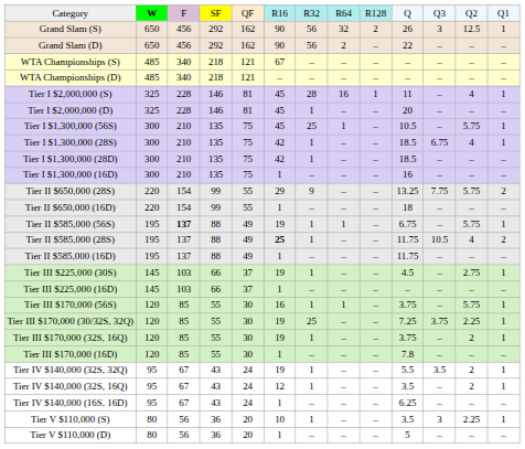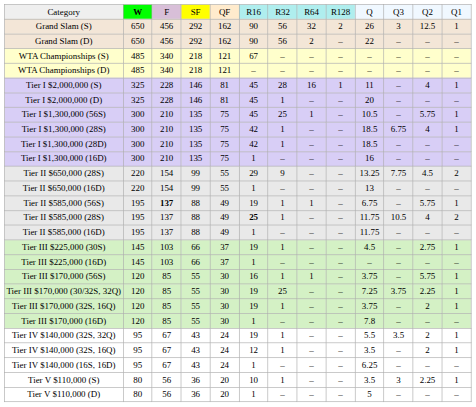 <table class="wikitable" style="font-size:90%">
 <tr align=center>
 <td bgcolor=#efefef>Category</td>
 <td width=40 bgcolor=lime><strong>W</strong></td>
 <td width=40 bgcolor=#D8BFD8>F</td>
 <td width=40 bgcolor=#FFFF00>SF</td>
 <td width=40 bgcolor=#ffebcd>QF</td>
 <td width=40 bgcolor=#afeeee>R16</td>
 <td width=40 bgcolor=#afeeee>R32</td>
 <td width=40 bgcolor=#afeeee>R64</td>
 <td width=40 bgcolor=#afeeee>R128</td>
 <td width=40 bgcolor=#F0F8FF>Q</td>
 <td width=40 bgcolor=#F0F8FF>Q3</td>
 <td width=40 bgcolor=#F0F8FF>Q2</td>
 <td width=40 bgcolor=#F0F8FF>Q1</td>
 </tr>
 <tr align=center bgcolor=#F3E6D7>
 <td>Grand Slam (S)</td>
 <td>650</td>
 <td>456</td>
 <td>292</td>
 <td>162</td>
 <td>90</td>
 <td>56</td>
 <td>32</td>
 <td>2</td>
 <td>26</td>
 <td>3</td>
 <td>12.5</td>
 <td>1</td>
 </tr>
 <tr align=center bgcolor=#F3E6D7>
 <td>Grand Slam (D)</td>
 <td>650</td>
 <td>456</td>
 <td>292</td>
 <td>162</td>
 <td>90</td>
 <td>56</td>
 <td>2</td>
 <td>–</td>
 <td>22</td>
 <td>–</td>
 <td>–</td>
 <td>–</td>
 </tr>
 <tr align=center bgcolor=#ffffcc>
 <td>WTA Championships (S)</td>
 <td>485</td>
 <td>340</td>
 <td>218</td>
 <td>121</td>
 <td>67</td>
 <td>–</td>
 <td>–</td>
 <td>–</td>
 <td>–</td>
 <td>–</td>
 <td>–</td>
 <td>–</td>
 </tr>
 <tr align=center bgcolor=#ffffcc>
 <td>WTA Championships (D)</td>
 <td>485</td>
 <td>340</td>
 <td>218</td>
 <td>121</td>
 <td>–</td>
 <td>–</td>
 <td>–</td>
 <td>–</td>
 <td>–</td>
 <td>–</td>
 <td>–</td>
 <td>–</td>
 </tr>
 <tr align=center bgcolor=#D8CEF6>
 <td>Tier I $2,000,000 (S)</td>
 <td>325</td>
 <td>228</td>
 <td>146</td>
 <td>81</td>
 <td>45</td>
 <td>28</td>
 <td>16</td>
 <td>1</td>
 <td>11</td>
 <td>–</td>
 <td>4</td>
 <td>1</td>
 </tr>
 <tr align=center bgcolor=#D8CEF6>
 <td>Tier I $2,000,000 (D)</td>
 <td>325</td>
 <td>228</td>
 <td>146</td>
 <td>81</td>
 <td>45</td>
 <td>1</td>
 <td>–</td>
 <td>–</td>
 <td>20</td>
 <td>–</td>
 <td>–</td>
 <td>–</td>
 </tr>
 <tr align=center bgcolor=#D8CEF6>
 <td>Tier I $1,300,000 (56S)</td>
 <td>300</td>
 <td>210</td>
 <td>135</td>
 <td>75</td>
 <td>45</td>
 <td>25</td>
 <td>1</td>
 <td>–</td>
 <td>10.5</td>
 <td>–</td>
 <td>5.75</td>
 <td>1</td>
 </tr>
 <tr align=center bgcolor=#D8CEF6>
 <td>Tier I $1,300,000 (28S)</td>
 <td>300</td>
 <td>210</td>
 <td>135</td>
 <td>75</td>
 <td>42</td>
 <td>1</td>
 <td>–</td>
 <td>–</td>
 <td>18.5</td>
 <td>6.75</td>
 <td>4</td>
 <td>1</td>
 </tr>
 <tr align=center bgcolor=#D8CEF6>
 <td>Tier I $1,300,000 (28D)</td>
 <td>300</td>
 <td>210</td>
 <td>135</td>
 <td>75</td>
 <td>42</td>
 <td>1</td>
 <td>–</td>
 <td>–</td>
 <td>18.5</td>
 <td>–</td>
 <td>–</td>
 <td>–</td>
 </tr>
 <tr align=center bgcolor=#D8CEF6>
 <td>Tier I $1,300,000 (16D)</td>
 <td>300</td>
 <td>210</td>
 <td>135</td>
 <td>75</td>
 <td>1</td>
 <td>–</td>
 <td>–</td>
 <td>–</td>
 <td>16</td>
 <td>–</td>
 <td>–</td>
 <td>–</td>
 </tr>
 <tr align=center bgcolor=#E9E9E9>
 <td>Tier II $650,000 (28S)</td>
 <td>220</td>
 <td>154</td>
 <td>99</td>
 <td>55</td>
 <td>29</td>
 <td>9</td>
 <td>–</td>
 <td>–</td>
 <td>13.25</td>
 <td>7.75</td>
-<td>5.75</td>
+<td>4.5</td>
 <td>2</td>
 </tr>
 <tr align=center bgcolor=#E9E9E9>
 <td>Tier II $650,000 (16D)</td>
 <td>220</td>
 <td>154</td>
 <td>99</td>
 <td>55</td>
 <td>1</td>
 <td>–</td>
 <td>–</td>
 <td>–</td>
-<td>18</td>
+<td>13</td>
 <td>–</td>
 <td>–</td>
 <td>–</td>
 </tr>
 <tr align=center bgcolor=#E9E9E9>
 <td>Tier II $585,000 (56S)</td>
 <td>195</td>
 <td><strong>137</strong></td>
 <td>88</td>
 <td>49</td>
 <td>19</td>
 <td>1</td>
 <td>1</td>
 <td>–</td>
 <td>6.75</td>
 <td>–</td>
 <td>5.75</td>
 <td>1</td>
 </tr>
 <tr align=center bgcolor=#E9E9E9>
 <td>Tier II $585,000 (28S)</td>
 <td>195</td>
 <td>137</td>
 <td>88</td>
 <td>49</td>
 <td><strong>25</strong></td>
 <td>1</td>
 <td>–</td>
 <td>–</td>
 <td>11.75</td>
 <td>10.5</td>
 <td>4</td>
 <td>2</td>
 </tr>
 <tr align=center bgcolor=#E9E9E9>
 <td>Tier II $585,000 (16D)</td>
 <td>195</td>
 <td>137</td>
 <td>88</td>
 <td>49</td>
 <td>1</td>
 <td>–</td>
 <td>–</td>
 <td>–</td>
 <td>11.75</td>
 <td>–</td>
 <td>–</td>
 <td>–</td>
 </tr>
 <tr align=center bgcolor=#D4F1C5>
 <td>Tier III $225,000 (30S)</td>
 <td>145</td>
 <td>103</td>
 <td>66</td>
 <td>37</td>
 <td>19</td>
 <td>1</td>
 <td>–</td>
 <td>–</td>
 <td>4.5</td>
 <td>–</td>
 <td>2.75</td>
 <td>1</td>
 </tr>
 <tr align=center bgcolor=#D4F1C5>
 <td>Tier III $225,000 (16D)</td>
 <td>145</td>
 <td>103</td>
 <td>66</td>
 <td>37</td>
 <td>1</td>
 <td>–</td>
 <td>–</td>
 <td>–</td>
 <td>–</td>
 <td>–</td>
 <td>–</td>
 <td>–</td>
 </tr>
 <tr align=center bgcolor=#D4F1C5>
 <td>Tier III $170,000 (56S)</td>
 <td>120</td>
 <td>85</td>
 <td>55</td>
 <td>30</td>
 <td>16</td>
 <td>1</td>
 <td>1</td>
 <td>–</td>
 <td>3.75</td>
 <td>–</td>
 <td>5.75</td>
 <td>1</td>
 </tr>
 <tr align=center bgcolor=#D4F1C5>
 <td>Tier III $170,000 (30/32S, 32Q)</td>
 <td>120</td>
 <td>85</td>
 <td>55</td>
 <td>30</td>
 <td>19</td>
 <td>25</td>
 <td>–</td>
 <td>–</td>
 <td>7.25</td>
 <td>3.75</td>
 <td>2.25</td>
 <td>1</td>
 </tr>
 <tr align=center bgcolor=#D4F1C5>
 <td>Tier III $170,000 (32S, 16Q)</td>
 <td>120</td>
 <td>85</td>
 <td>55</td>
 <td>30</td>
 <td>19</td>
 <td>1</td>
 <td>–</td>
 <td>–</td>
 <td>3.75</td>
 <td>–</td>
 <td>2</td>
 <td>1</td>
 </tr>
 <tr align=center bgcolor=#D4F1C5>
 <td>Tier III $170,000 (16D)</td>
 <td>120</td>
 <td>85</td>
 <td>55</td>
 <td>30</td>
 <td>1</td>
 <td>–</td>
 <td>–</td>
 <td>–</td>
 <td>7.8</td>
 <td>–</td>
 <td>–</td>
 <td>–</td>
 </tr>
 <tr align=center bgcolor=#ffffff>
 <td>Tier IV $140,000 (32S, 32Q)</td>
 <td>95</td>
 <td>67</td>
 <td>43</td>
 <td>24</td>
 <td>19</td>
 <td>1</td>
 <td>–</td>
 <td>–</td>
 <td>5.5</td>
 <td>3.5</td>
 <td>2</td>
 <td>1</td>
 </tr>
 <tr align=center bgcolor=#ffffff>
 <td>Tier IV $140,000 (32S, 16Q)</td>
 <td>95</td>
 <td>67</td>
 <td>43</td>
 <td>24</td>
 <td>12</td>
 <td>1</td>
 <td>–</td>
 <td>–</td>
 <td>3.5</td>
 <td>–</td>
 <td>2</td>
 <td>1</td>
 </tr>
 <tr align=center bgcolor=#ffffff>
 <td>Tier IV $140,000 (16S, 16D)</td>
 <td>95</td>
 <td>67</td>
 <td>43</td>
 <td>24</td>
 <td>1</td>
 <td>–</td>
 <td>–</td>
 <td>–</td>
 <td>6.25</td>
 <td>–</td>
 <td>–</td>
 <td>–</td>
 </tr>
 <tr align=center bgcolor=#ffffff>
 <td>Tier V $110,000 (S)</td>
 <td>80</td>
 <td>56</td>
 <td>36</td>
 <td>20</td>
 <td>10</td>
 <td>1</td>
 <td>–</td>
 <td>–</td>
 <td>3.5</td>
 <td>3</td>
 <td>2.25</td>
 <td>1</td>
 </tr>
 <tr align=center bgcolor=#ffffff>
 <td>Tier V $110,000 (D)</td>
 <td>80</td>
 <td>56</td>
 <td>36</td>
 <td>20</td>
 <td>1</td>
 <td>–</td>
 <td>–</td>
 <td>–</td>
 <td>5</td>
 <td>–</td>
 <td>–</td>
 <td>–</td>
 </tr>
 </table>
